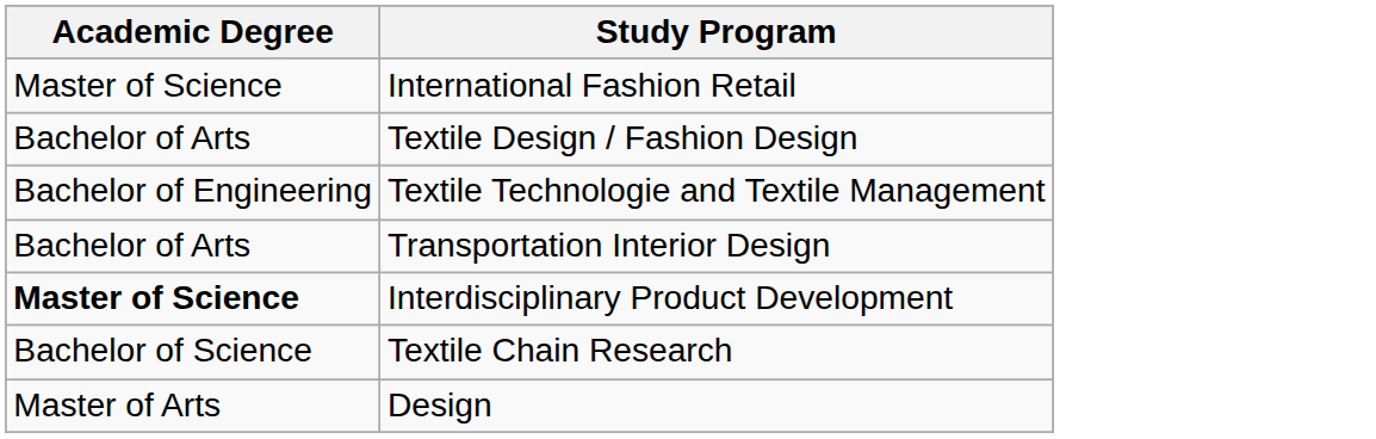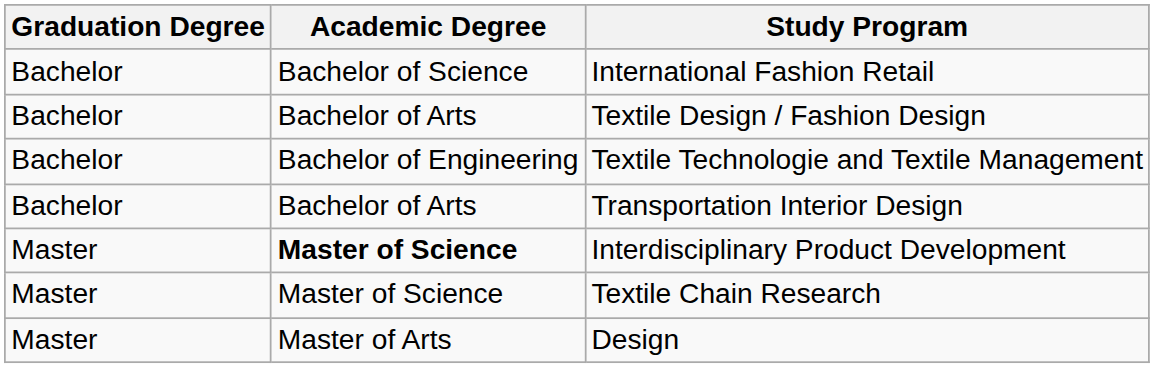 <table class="wikitable sortable">
 <tr>
+<th>Graduation Degree</th>
 <th>Academic Degree</th>
 <th>Study Program</th>
 </tr>
 <tr>
-<td>Master of Science</td>
+<td>Bachelor</td>
+<td>Bachelor of Science</td>
 <td>International Fashion Retail</td>
 </tr>
 <tr>
+<td>Bachelor</td>
 <td>Bachelor of Arts</td>
 <td>Textile Design / Fashion Design</td>
 </tr>
 <tr>
+<td>Bachelor</td>
 <td>Bachelor of Engineering</td>
 <td>Textile Technologie and Textile Management</td>
 </tr>
 <tr>
+<td>Bachelor</td>
 <td>Bachelor of Arts</td>
 <td>Transportation Interior Design</td>
 </tr>
 <tr>
+<td>Master</td>
 <td><strong>Master of Science</strong></td>
 <td>Interdisciplinary Product Development</td>
 </tr>
 <tr>
-<td>Bachelor of Science</td>
+<td>Master</td>
+<td>Master of Science</td>
 <td>Textile Chain Research</td>
 </tr>
 <tr>
+<td>Master</td>
 <td>Master of Arts</td>
 <td>Design</td>
 </tr>
 </table>
